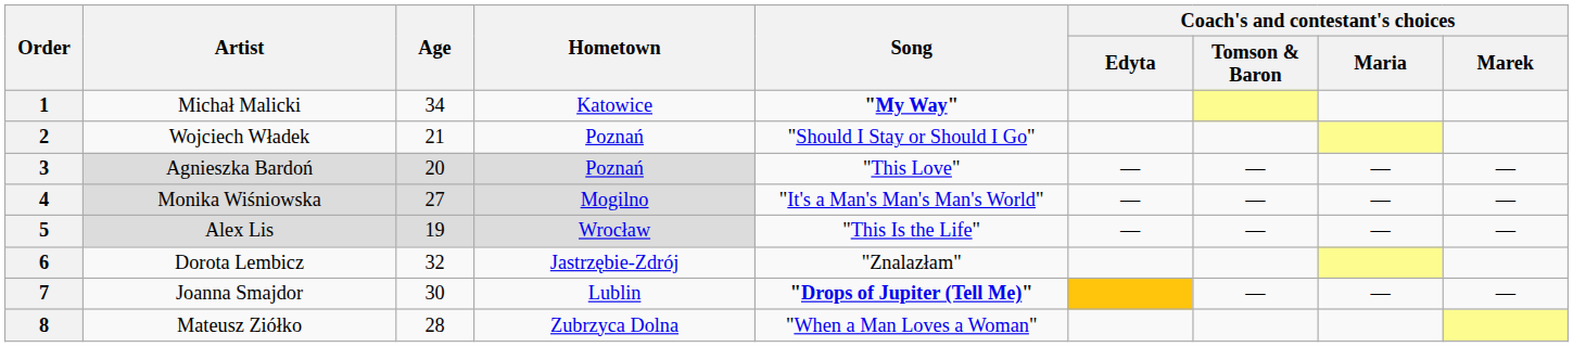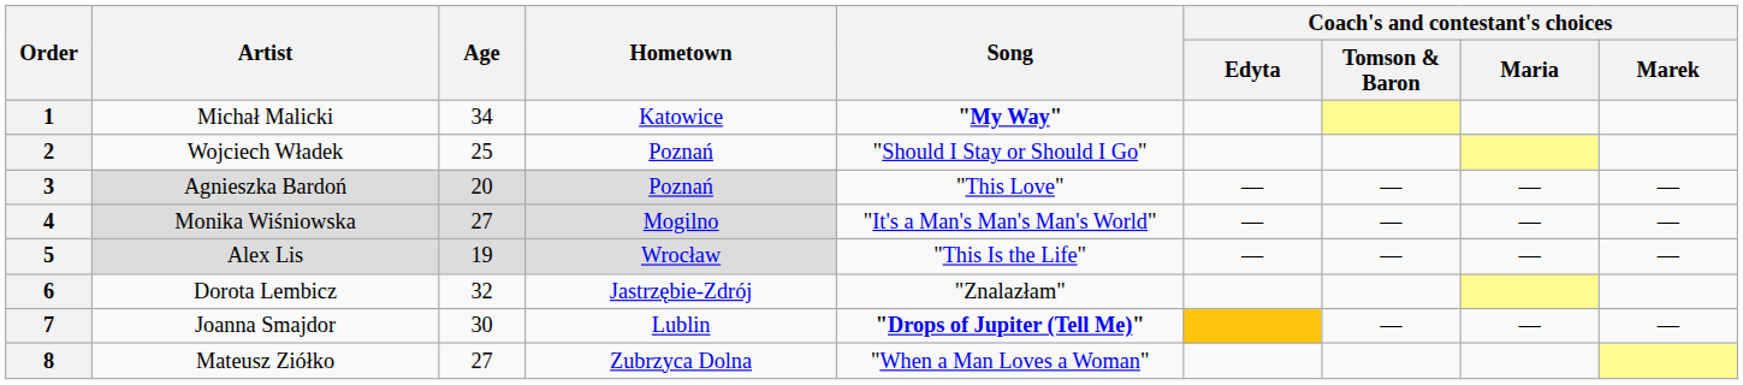 <table class="wikitable" style="text-align:center; width:100%;">
 <tr>
 <th scope="col" rowspan="2" width="05%">Order</th>
 <th scope="col" rowspan="2" width="20%">Artist</th>
 <th scope="col" rowspan="2" width="05%">Age</th>
 <th scope="col" rowspan="2" width="18%">Hometown</th>
 <th scope="col" rowspan="2" width="20%">Song</th>
 <th scope="col" colspan="4" width="32%">Coach's and contestant's choices</th>
 </tr>
 <tr>
 <th width="08%">Edyta</th>
 <th width="08%">Tomson & Baron</th>
 <th width="08%">Maria</th>
 <th width="08%">Marek</th>
 </tr>
 <tr>
 <th>1</th>
 <td>Michał Malicki</td>
 <td>34</td>
 <td><a href='#'>Katowice</a></td>
 <td><strong>"<a href='#'>My Way</a>"</strong></td>
 <td><strong></strong></td>
 <td style="background:#fdfc8f;"><strong></strong></td>
 <td><strong></strong></td>
 <td><strong></strong></td>
 </tr>
 <tr>
 <th>2</th>
 <td>Wojciech Władek</td>
-<td>21</td>
+<td>25</td>
 <td><a href='#'>Poznań</a></td>
 <td>"<a href='#'>Should I Stay or Should I Go</a>"</td>
 <td><strong></strong></td>
 <td><strong></strong></td>
 <td style="background:#fdfc8f;"><strong></strong></td>
 <td><strong></strong></td>
 </tr>
 <tr>
 <th>3</th>
 <td style="background:#DCDCDC;">Agnieszka Bardoń</td>
 <td style="background:#DCDCDC;">20</td>
 <td style="background:#DCDCDC;"><a href='#'>Poznań</a></td>
 <td>"<a href='#'>This Love</a>"</td>
 <td>—</td>
 <td>—</td>
 <td>—</td>
 <td>—</td>
 </tr>
 <tr>
 <th>4</th>
 <td style="background:#DCDCDC;">Monika Wiśniowska</td>
 <td style="background:#DCDCDC;">27</td>
 <td style="background:#DCDCDC;"><a href='#'>Mogilno</a></td>
 <td>"<a href='#'>It's a Man's Man's Man's World</a>"</td>
 <td>—</td>
 <td>—</td>
 <td>—</td>
 <td>—</td>
 </tr>
 <tr>
 <th>5</th>
 <td style="background:#DCDCDC;">Alex Lis</td>
 <td style="background:#DCDCDC;">19</td>
 <td style="background:#DCDCDC;"><a href='#'>Wrocław</a></td>
 <td>"<a href='#'>This Is the Life</a>"</td>
 <td>—</td>
 <td>—</td>
 <td>—</td>
 <td>—</td>
 </tr>
 <tr>
 <th>6</th>
 <td>Dorota Lembicz</td>
 <td>32</td>
 <td><a href='#'>Jastrzębie-Zdrój</a></td>
 <td>"Znalazłam"</td>
 <td><strong></strong></td>
 <td><strong></strong></td>
 <td style="background:#fdfc8f;"><strong></strong></td>
 <td><strong></strong></td>
 </tr>
 <tr>
 <th>7</th>
 <td>Joanna Smajdor</td>
 <td>30</td>
 <td><a href='#'>Lublin</a></td>
 <td><strong>"<a href='#'>Drops of Jupiter (Tell Me)</a>"</strong></td>
 <td style="background-color:#FFC40C;"><strong></strong></td>
 <td>—</td>
 <td>—</td>
 <td>—</td>
 </tr>
 <tr>
 <th>8</th>
 <td>Mateusz Ziółko</td>
-<td>28</td>
+<td>27</td>
 <td><a href='#'>Zubrzyca Dolna</a></td>
 <td>"<a href='#'>When a Man Loves a Woman</a>"</td>
 <td><strong></strong></td>
 <td><strong></strong></td>
 <td><strong></strong></td>
 <td style="background:#fdfc8f;"><strong></strong></td>
 </tr>
 </table>
